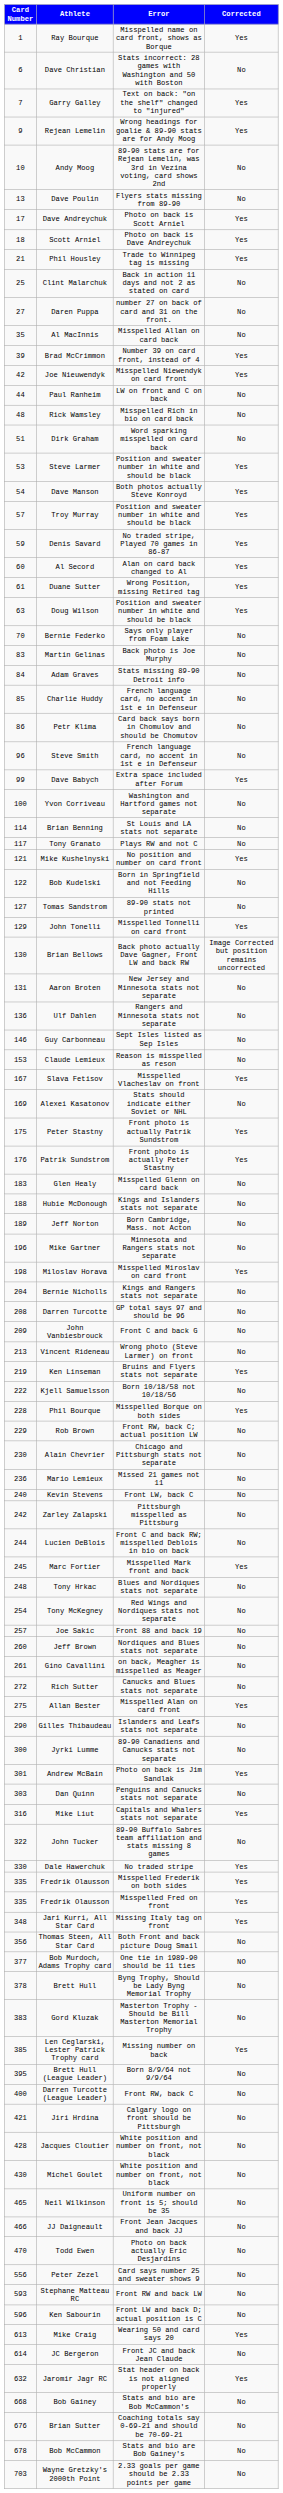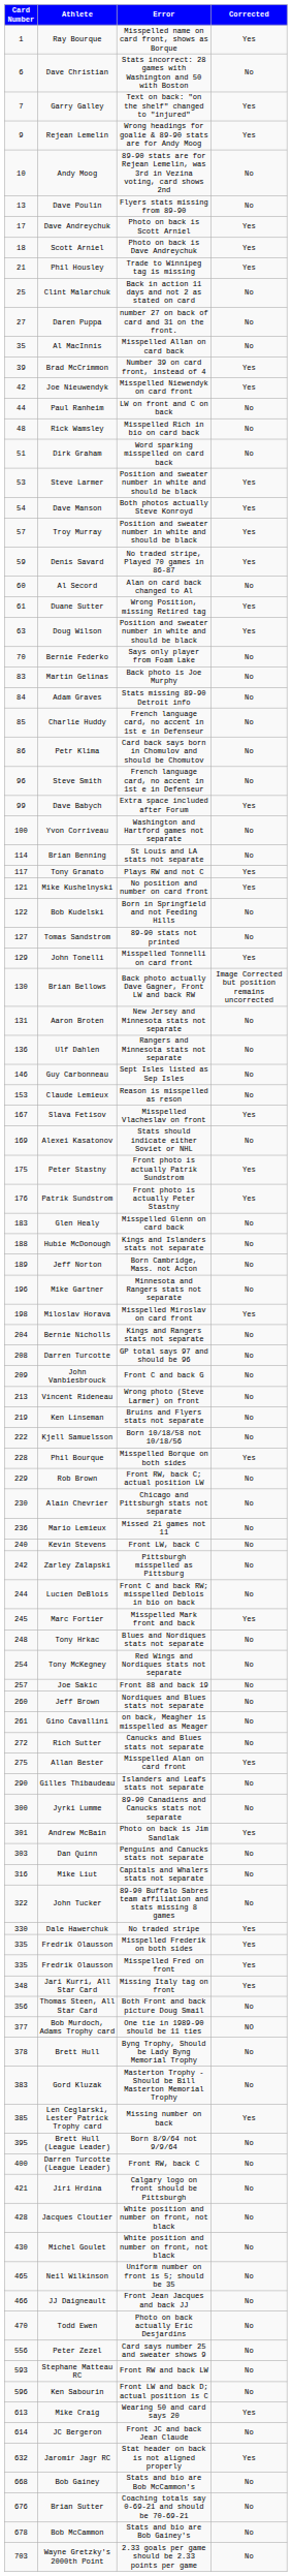 <table class="wikitable" style="width:80%;">
 <tr style="text-align:center; background:blue; color:#fff;">
 <td><strong>Card Number</strong></td>
 <td><strong>Athlete</strong></td>
 <td><strong>Error</strong></td>
 <td><strong>Corrected</strong></td>
 </tr>
 <tr style="text-align:center;" bgcolor="">
 <td>1</td>
 <td>Ray Bourque</td>
 <td>Misspelled name on card front, shows as Borque</td>
 <td>Yes</td>
 </tr>
 <tr style="text-align:center;" bgcolor="">
 <td>6</td>
 <td>Dave Christian</td>
 <td>Stats incorrect: 28 games with Washington and 50 with Boston</td>
 <td>No</td>
 </tr>
 <tr style="text-align:center;" bgcolor="">
 <td>7</td>
 <td>Garry Galley</td>
 <td>Text on back: "on the shelf" changed to "injured"</td>
 <td>Yes</td>
 </tr>
 <tr style="text-align:center;" bgcolor="">
 <td>9</td>
 <td>Rejean Lemelin</td>
 <td>Wrong headings for goalie & 89-90 stats are for Andy Moog</td>
 <td>Yes</td>
 </tr>
 <tr style="text-align:center;" bgcolor="">
 <td>10</td>
 <td>Andy Moog</td>
 <td>89-90 stats are for Rejean Lemelin, was 3rd in Vezina voting, card shows 2nd</td>
 <td>No</td>
 </tr>
 <tr style="text-align:center;" bgcolor="">
 <td>13</td>
 <td>Dave Poulin</td>
 <td>Flyers stats missing from 89-90</td>
 <td>No</td>
 </tr>
 <tr style="text-align:center;" bgcolor="">
 <td>17</td>
 <td>Dave Andreychuk</td>
 <td>Photo on back is Scott Arniel</td>
 <td>Yes</td>
 </tr>
 <tr style="text-align:center;" bgcolor="">
 <td>18</td>
 <td>Scott Arniel</td>
 <td>Photo on back is Dave Andreychuk</td>
 <td>Yes</td>
 </tr>
 <tr style="text-align:center;" bgcolor="">
 <td>21</td>
 <td>Phil Housley</td>
 <td>Trade to Winnipeg tag is missing</td>
 <td>Yes</td>
 </tr>
 <tr style="text-align:center;" bgcolor="">
 <td>25</td>
 <td>Clint Malarchuk</td>
 <td>Back in action 11 days and not 2 as stated on card</td>
 <td>No</td>
 </tr>
 <tr style="text-align:center;" bgcolor="">
 <td>27</td>
 <td>Daren Puppa</td>
 <td>number 27 on back of card and 31 on the front.</td>
 <td>No</td>
 </tr>
 <tr style="text-align:center;" bgcolor="">
 <td>35</td>
 <td>Al MacInnis</td>
 <td>Misspelled Allan on card back</td>
 <td>No</td>
 </tr>
 <tr style="text-align:center;" bgcolor="">
 <td>39</td>
 <td>Brad McCrimmon</td>
 <td>Number 39 on card front, instead of 4</td>
 <td>Yes</td>
 </tr>
 <tr style="text-align:center;" bgcolor="">
 <td>42</td>
 <td>Joe Nieuwendyk</td>
 <td>Misspelled Niewendyk on card front</td>
 <td>Yes</td>
 </tr>
 <tr style="text-align:center;" bgcolor="">
 <td>44</td>
 <td>Paul Ranheim</td>
 <td>LW on front and C on back</td>
 <td>No</td>
 </tr>
 <tr style="text-align:center;" bgcolor="">
 <td>48</td>
 <td>Rick Wamsley</td>
 <td>Misspelled Rich in bio on card back</td>
 <td>No</td>
 </tr>
 <tr style="text-align:center;" bgcolor="">
 <td>51</td>
 <td>Dirk Graham</td>
 <td>Word sparking misspelled on card back</td>
 <td>No</td>
 </tr>
 <tr style="text-align:center;" bgcolor="">
 <td>53</td>
 <td>Steve Larmer</td>
 <td>Position and sweater number in white and should be black</td>
 <td>Yes</td>
 </tr>
 <tr style="text-align:center;" bgcolor="">
 <td>54</td>
 <td>Dave Manson</td>
 <td>Both photos actually Steve Konroyd</td>
 <td>Yes</td>
 </tr>
 <tr style="text-align:center;" bgcolor="">
 <td>57</td>
 <td>Troy Murray</td>
 <td>Position and sweater number in white and should be black</td>
 <td>Yes</td>
 </tr>
 <tr style="text-align:center;" bgcolor="">
 <td>59</td>
 <td>Denis Savard</td>
 <td>No traded stripe, Played 70 games in 86-87</td>
 <td>Yes</td>
 </tr>
 <tr style="text-align:center;" bgcolor="">
 <td>60</td>
 <td>Al Secord</td>
 <td>Alan on card back changed to Al</td>
-<td>Yes</td>
+<td>No</td>
 </tr>
 <tr style="text-align:center;" bgcolor="">
 <td>61</td>
 <td>Duane Sutter</td>
 <td>Wrong Position, missing Retired tag</td>
 <td>Yes</td>
 </tr>
 <tr style="text-align:center;" bgcolor="">
 <td>63</td>
 <td>Doug Wilson</td>
 <td>Position and sweater number in white and should be black</td>
 <td>Yes</td>
 </tr>
 <tr style="text-align:center;" bgcolor="">
 <td>70</td>
 <td>Bernie Federko</td>
 <td>Says only player from Foam Lake</td>
 <td>No</td>
 </tr>
 <tr style="text-align:center;" bgcolor="">
 <td>83</td>
 <td>Martin Gelinas</td>
 <td>Back photo is Joe Murphy</td>
 <td>No</td>
 </tr>
 <tr style="text-align:center;" bgcolor="">
 <td>84</td>
 <td>Adam Graves</td>
 <td>Stats missing 89-90 Detroit info</td>
 <td>No</td>
 </tr>
 <tr style="text-align:center;" bgcolor="">
 <td>85</td>
 <td>Charlie Huddy</td>
 <td>French language card, no accent in 1st e in Defenseur</td>
 <td>No</td>
 </tr>
 <tr style="text-align:center;" bgcolor="">
 <td>86</td>
 <td>Petr Klima</td>
 <td>Card back says born in Chomulov and should be Chomutov</td>
 <td>No</td>
 </tr>
 <tr style="text-align:center;" bgcolor="">
 <td>96</td>
 <td>Steve Smith</td>
 <td>French language card, no accent in 1st e in Defenseur</td>
 <td>No</td>
 </tr>
 <tr style="text-align:center;" bgcolor="">
 <td>99</td>
 <td>Dave Babych</td>
 <td>Extra space included after Forum</td>
 <td>Yes</td>
 </tr>
 <tr style="text-align:center;" bgcolor="">
 <td>100</td>
 <td>Yvon Corriveau</td>
 <td>Washington and Hartford games not separate</td>
 <td>No</td>
 </tr>
 <tr style="text-align:center;" bgcolor="">
 <td>114</td>
 <td>Brian Benning</td>
 <td>St Louis and LA stats not separate</td>
 <td>No</td>
 </tr>
 <tr style="text-align:center;" bgcolor="">
 <td>117</td>
 <td>Tony Granato</td>
 <td>Plays RW and not C</td>
-<td>No</td>
+<td>Yes</td>
 </tr>
 <tr style="text-align:center;" bgcolor="">
 <td>121</td>
 <td>Mike Kushelnyski</td>
 <td>No position and number on card front</td>
 <td>Yes</td>
 </tr>
 <tr style="text-align:center;" bgcolor="">
 <td>122</td>
 <td>Bob Kudelski</td>
 <td>Born in Springfield and not Feeding Hills</td>
 <td>No</td>
 </tr>
 <tr style="text-align:center;" bgcolor="">
 <td>127</td>
 <td>Tomas Sandstrom</td>
 <td>89-90 stats not printed</td>
 <td>No</td>
 </tr>
 <tr style="text-align:center;" bgcolor="">
 <td>129</td>
 <td>John Tonelli</td>
 <td>Misspelled Tonnelli on card front</td>
 <td>Yes</td>
 </tr>
 <tr style="text-align:center;" bgcolor="">
 <td>130</td>
 <td>Brian Bellows</td>
 <td>Back photo actually Dave Gagner, Front LW and back RW</td>
 <td>Image Corrected but position remains uncorrected</td>
 </tr>
 <tr style="text-align:center;" bgcolor="">
 <td>131</td>
 <td>Aaron Broten</td>
 <td>New Jersey and Minnesota stats not separate</td>
 <td>No</td>
 </tr>
 <tr style="text-align:center;" bgcolor="">
 <td>136</td>
 <td>Ulf Dahlen</td>
 <td>Rangers and Minnesota stats not separate</td>
 <td>No</td>
 </tr>
 <tr style="text-align:center;" bgcolor="">
 <td>146</td>
 <td>Guy Carbonneau</td>
 <td>Sept Isles listed as Sep Isles</td>
 <td>No</td>
 </tr>
 <tr style="text-align:center;" bgcolor="">
 <td>153</td>
 <td>Claude Lemieux</td>
 <td>Reason is misspelled as reson</td>
 <td>No</td>
 </tr>
 <tr style="text-align:center;" bgcolor="">
 <td>167</td>
 <td>Slava Fetisov</td>
 <td>Misspelled Vlacheslav on front</td>
 <td>Yes</td>
 </tr>
 <tr style="text-align:center;" bgcolor="">
 <td>169</td>
 <td>Alexei Kasatonov</td>
 <td>Stats should indicate either Soviet or NHL</td>
 <td>No</td>
 </tr>
 <tr style="text-align:center;" bgcolor="">
 <td>175</td>
 <td>Peter Stastny</td>
 <td>Front photo is actually Patrik Sundstrom</td>
 <td>Yes</td>
 </tr>
 <tr style="text-align:center;" bgcolor="">
 <td>176</td>
 <td>Patrik Sundstrom</td>
 <td>Front photo is actually Peter Stastny</td>
 <td>Yes</td>
 </tr>
 <tr style="text-align:center;" bgcolor="">
 <td>183</td>
 <td>Glen Healy</td>
 <td>Misspelled Glenn on card back</td>
 <td>No</td>
 </tr>
 <tr style="text-align:center;" bgcolor="">
 <td>188</td>
 <td>Hubie McDonough</td>
 <td>Kings and Islanders stats not separate</td>
 <td>No</td>
 </tr>
 <tr style="text-align:center;" bgcolor="">
 <td>189</td>
 <td>Jeff Norton</td>
 <td>Born Cambridge, Mass. not Acton</td>
 <td>No</td>
 </tr>
 <tr style="text-align:center;" bgcolor="">
 <td>196</td>
 <td>Mike Gartner</td>
 <td>Minnesota and Rangers stats not separate</td>
 <td>No</td>
 </tr>
 <tr style="text-align:center;" bgcolor="">
 <td>198</td>
 <td>Miloslav Horava</td>
 <td>Misspelled Miroslav on card front</td>
 <td>Yes</td>
 </tr>
 <tr style="text-align:center;" bgcolor="">
 <td>204</td>
 <td>Bernie Nicholls</td>
 <td>Kings and Rangers stats not separate</td>
 <td>No</td>
 </tr>
 <tr style="text-align:center;" bgcolor="">
 <td>208</td>
 <td>Darren Turcotte</td>
 <td>GP total says 97 and should be 96</td>
 <td>No</td>
 </tr>
 <tr style="text-align:center;" bgcolor="">
 <td>209</td>
 <td>John Vanbiesbrouck</td>
 <td>Front C and back G</td>
 <td>No</td>
 </tr>
 <tr style="text-align:center;" bgcolor="">
 <td>213</td>
 <td>Vincent Rideneau</td>
 <td>Wrong photo (Steve Larmer) on front</td>
 <td>No</td>
 </tr>
 <tr style="text-align:center;" bgcolor="">
 <td>219</td>
 <td>Ken Linseman</td>
 <td>Bruins and Flyers stats not separate</td>
-<td>Yes</td>
+<td>No</td>
 </tr>
 <tr style="text-align:center;" bgcolor="">
 <td>222</td>
 <td>Kjell Samuelsson</td>
 <td>Born 10/18/58 not 10/18/56</td>
 <td>No</td>
 </tr>
 <tr style="text-align:center;" bgcolor="">
 <td>228</td>
 <td>Phil Bourque</td>
 <td>Misspelled Borque on both sides</td>
 <td>Yes</td>
 </tr>
 <tr style="text-align:center;" bgcolor="">
 <td>229</td>
 <td>Rob Brown</td>
 <td>Front RW, back C; actual position LW</td>
 <td>No</td>
 </tr>
 <tr style="text-align:center;" bgcolor="">
 <td>230</td>
 <td>Alain Chevrier</td>
 <td>Chicago and Pittsburgh stats not separate</td>
 <td>No</td>
 </tr>
 <tr style="text-align:center;" bgcolor="">
 <td>236</td>
 <td>Mario Lemieux</td>
 <td>Missed 21 games not 11</td>
 <td>No</td>
 </tr>
 <tr style="text-align:center;" bgcolor="">
 <td>240</td>
 <td>Kevin Stevens</td>
 <td>Front LW, back C</td>
 <td>No</td>
 </tr>
 <tr style="text-align:center;" bgcolor="">
 <td>242</td>
 <td>Zarley Zalapski</td>
 <td>Pittsburgh misspelled as Pittsburg</td>
 <td>No</td>
 </tr>
 <tr style="text-align:center;" bgcolor="">
 <td>244</td>
 <td>Lucien DeBlois</td>
 <td>Front C and back RW; misspelled Deblois in bio on back</td>
 <td>No</td>
 </tr>
 <tr style="text-align:center;" bgcolor="">
 <td>245</td>
 <td>Marc Fortier</td>
 <td>Misspelled Mark front and back</td>
 <td>Yes</td>
 </tr>
 <tr style="text-align:center;" bgcolor="">
 <td>248</td>
 <td>Tony Hrkac</td>
 <td>Blues and Nordiques stats not separate</td>
 <td>No</td>
 </tr>
 <tr style="text-align:center;" bgcolor="">
 <td>254</td>
 <td>Tony McKegney</td>
 <td>Red Wings and Nordiques stats not separate</td>
 <td>No</td>
 </tr>
 <tr style="text-align:center;" bgcolor="">
 <td>257</td>
 <td>Joe Sakic</td>
 <td>Front 88 and back 19</td>
 <td>No</td>
 </tr>
 <tr style="text-align:center;" bgcolor="">
 <td>260</td>
 <td>Jeff Brown</td>
 <td>Nordiques and Blues stats not separate</td>
 <td>No</td>
 </tr>
 <tr style="text-align:center;" bgcolor="">
 <td>261</td>
 <td>Gino Cavallini</td>
 <td>on back, Meagher is misspelled as Meager</td>
 <td>No</td>
 </tr>
 <tr style="text-align:center;" bgcolor="">
 <td>272</td>
 <td>Rich Sutter</td>
 <td>Canucks and Blues stats not separate</td>
 <td>No</td>
 </tr>
 <tr style="text-align:center;" bgcolor="">
 <td>275</td>
 <td>Allan Bester</td>
 <td>Misspelled Alan on card front</td>
 <td>Yes</td>
 </tr>
 <tr style="text-align:center;" bgcolor="">
 <td>290</td>
 <td>Gilles Thibaudeau</td>
 <td>Islanders and Leafs stats not separate</td>
 <td>No</td>
 </tr>
 <tr style="text-align:center;" bgcolor="">
 <td>300</td>
 <td>Jyrki Lumme</td>
 <td>89-90 Canadiens and Canucks stats not separate</td>
 <td>No</td>
 </tr>
 <tr style="text-align:center;" bgcolor="">
 <td>301</td>
 <td>Andrew McBain</td>
 <td>Photo on back is Jim Sandlak</td>
 <td>Yes</td>
 </tr>
 <tr style="text-align:center;" bgcolor="">
 <td>303</td>
 <td>Dan Quinn</td>
 <td>Penguins and Canucks stats not separate</td>
 <td>No</td>
 </tr>
 <tr style="text-align:center;" bgcolor="">
 <td>316</td>
 <td>Mike Liut</td>
 <td>Capitals and Whalers stats not separate</td>
-<td>Yes</td>
+<td>No</td>
 </tr>
 <tr style="text-align:center;" bgcolor="">
 <td>322</td>
 <td>John Tucker</td>
 <td>89-90 Buffalo Sabres team affiliation and stats missing 8 games</td>
 <td>No</td>
 </tr>
 <tr style="text-align:center;" bgcolor="">
 <td>330</td>
 <td>Dale Hawerchuk</td>
 <td>No traded stripe</td>
 <td>Yes</td>
 </tr>
 <tr style="text-align:center;" bgcolor="">
 <td>335</td>
 <td>Fredrik Olausson</td>
 <td>Misspelled Frederik on both sides</td>
 <td>Yes</td>
 </tr>
 <tr style="text-align:center;" bgcolor="">
 <td>335</td>
 <td>Fredrik Olausson</td>
 <td>Misspelled Fred on front</td>
 <td>Yes</td>
 </tr>
 <tr style="text-align:center;" bgcolor="">
 <td>348</td>
 <td>Jari Kurri, All Star Card</td>
 <td>Missing Italy tag on front</td>
 <td>Yes</td>
 </tr>
 <tr style="text-align:center;" bgcolor="">
 <td>356</td>
 <td>Thomas Steen, All Star Card</td>
 <td>Both Front and back picture Doug Smail</td>
 <td>No</td>
 </tr>
 <tr style="text-align:center;" bgcolor="">
 <td>377</td>
 <td>Bob Murdoch, Adams Trophy card</td>
 <td>One tie in 1989-90 should be 11 ties</td>
 <td>NO</td>
 </tr>
 <tr style="text-align:center;" bgcolor="">
 <td>378</td>
 <td>Brett Hull</td>
 <td>Byng Trophy, Should be Lady Byng Memorial Trophy</td>
 <td>No</td>
 </tr>
 <tr style="text-align:center;" bgcolor="">
 <td>383</td>
 <td>Gord Kluzak</td>
 <td>Masterton Trophy - Should be Bill Masterton Memorial Trophy</td>
 <td>No</td>
 </tr>
 <tr style="text-align:center;" bgcolor="">
 <td>385</td>
 <td>Len Ceglarski, Lester Patrick Trophy card</td>
 <td>Missing number on back</td>
 <td>Yes</td>
 </tr>
 <tr style="text-align:center;" bgcolor="">
 <td>395</td>
 <td>Brett Hull (League Leader)</td>
 <td>Born 8/9/64 not 9/9/64</td>
 <td>No</td>
 </tr>
 <tr style="text-align:center;" bgcolor="">
 <td>400</td>
 <td>Darren Turcotte (League Leader)</td>
 <td>Front RW, back C</td>
 <td>No</td>
 </tr>
 <tr style="text-align:center;" bgcolor="">
 <td>421</td>
 <td>Jiri Hrdina</td>
 <td>Calgary logo on front should be Pittsburgh</td>
 <td>No</td>
 </tr>
 <tr style="text-align:center;" bgcolor="">
 <td>428</td>
 <td>Jacques Cloutier</td>
 <td>White position and number on front, not black</td>
 <td>No</td>
 </tr>
 <tr style="text-align:center;" bgcolor="">
 <td>430</td>
 <td>Michel Goulet</td>
 <td>White position and number on front, not black</td>
 <td>No</td>
 </tr>
 <tr style="text-align:center;" bgcolor="">
 <td>465</td>
 <td>Neil Wilkinson</td>
 <td>Uniform number on front is 5; should be 35</td>
 <td>No</td>
 </tr>
 <tr style="text-align:center;" bgcolor="">
 <td>466</td>
 <td>JJ Daigneault</td>
 <td>Front Jean Jacques and back JJ</td>
 <td>No</td>
 </tr>
 <tr style="text-align:center;" bgcolor="">
 <td>470</td>
 <td>Todd Ewen</td>
 <td>Photo on back actually Eric Desjardins</td>
 <td>No</td>
 </tr>
 <tr style="text-align:center;" bgcolor="">
 <td>556</td>
 <td>Peter Zezel</td>
 <td>Card says number 25 and sweater shows 9</td>
 <td>No</td>
 </tr>
 <tr style="text-align:center;" bgcolor="">
 <td>593</td>
 <td>Stephane Matteau RC</td>
 <td>Front RW and back LW</td>
 <td>No</td>
 </tr>
 <tr style="text-align:center;" bgcolor="">
 <td>596</td>
 <td>Ken Sabourin</td>
 <td>Front LW and back D; actual position is C</td>
 <td>No</td>
 </tr>
 <tr style="text-align:center;" bgcolor="">
 <td>613</td>
 <td>Mike Craig</td>
 <td>Wearing 50 and card says 20</td>
 <td>Yes</td>
 </tr>
 <tr style="text-align:center;" bgcolor="">
 <td>614</td>
 <td>JC Bergeron</td>
 <td>Front JC and back Jean Claude</td>
 <td>No</td>
 </tr>
 <tr style="text-align:center;" bgcolor="">
 <td>632</td>
 <td>Jaromir Jagr RC</td>
 <td>Stat header on back is not aligned properly</td>
 <td>Yes</td>
 </tr>
 <tr style="text-align:center;" bgcolor="">
 <td>668</td>
 <td>Bob Gainey</td>
 <td>Stats and bio are Bob McCammon's</td>
 <td>No</td>
 </tr>
 <tr style="text-align:center;" bgcolor="">
 <td>676</td>
 <td>Brian Sutter</td>
 <td>Coaching totals say 0-69-21 and should be 70-69-21</td>
 <td>No</td>
 </tr>
 <tr style="text-align:center;" bgcolor="">
 <td>678</td>
 <td>Bob McCammon</td>
 <td>Stats and bio are Bob Gainey's</td>
 <td>No</td>
 </tr>
 <tr style="text-align:center;" bgcolor="">
 <td>703</td>
 <td>Wayne Gretzky's 2000th Point</td>
 <td>2.33 goals per game should be 2.33 points per game</td>
 <td>No</td>
 </tr>
 </table>
